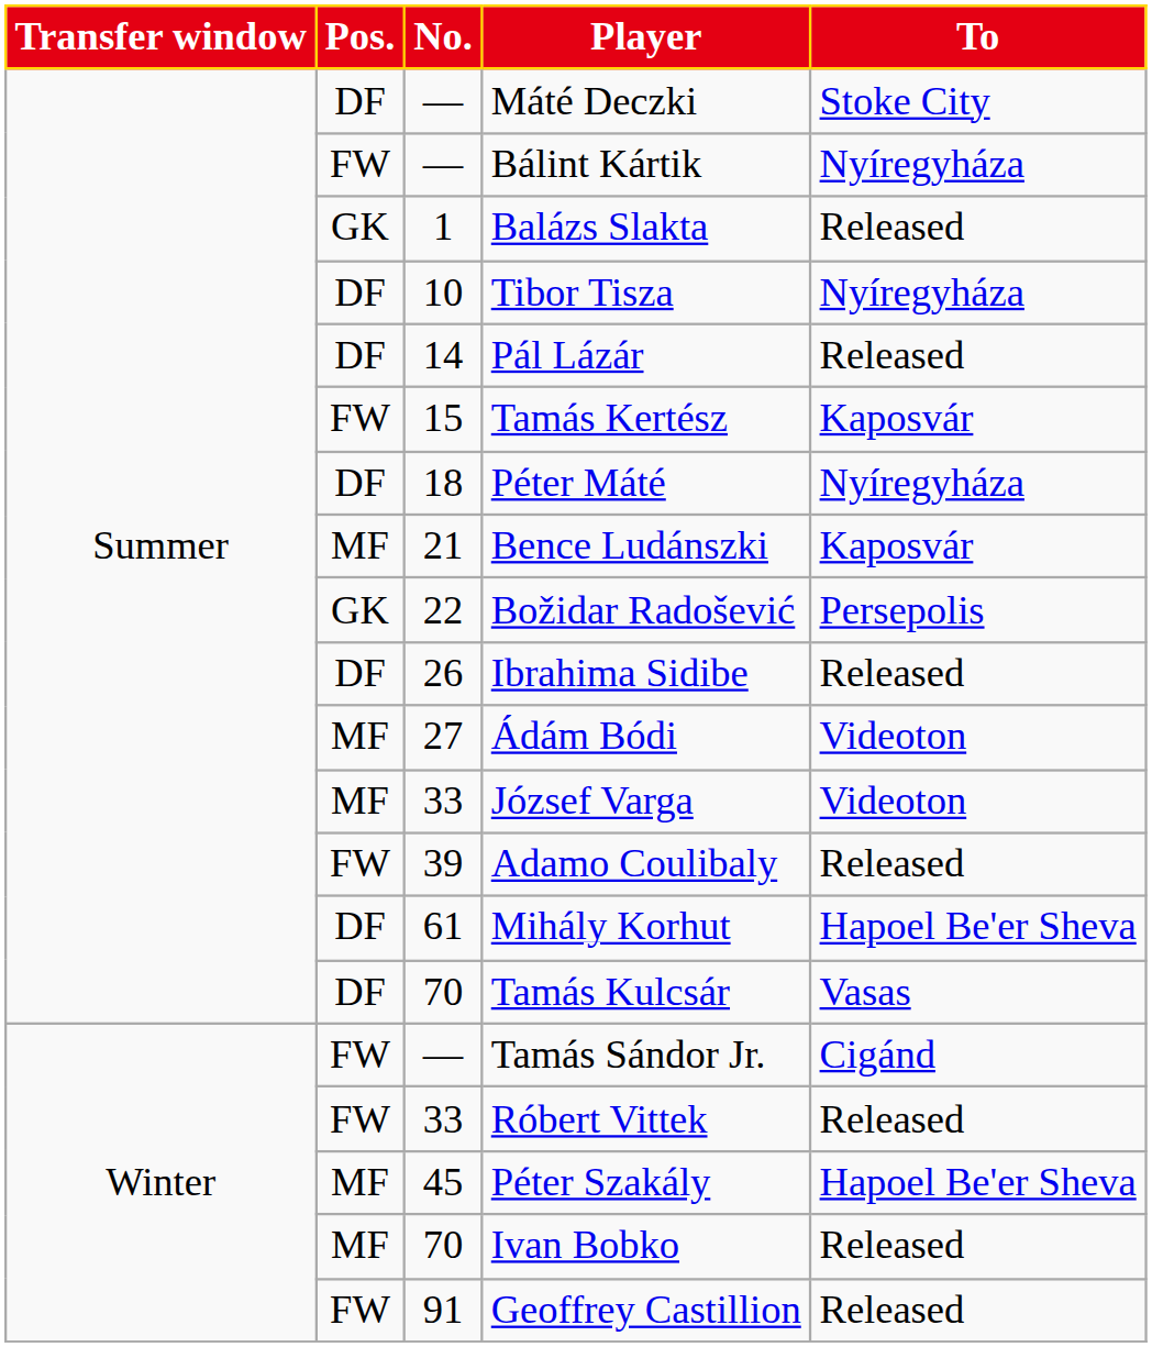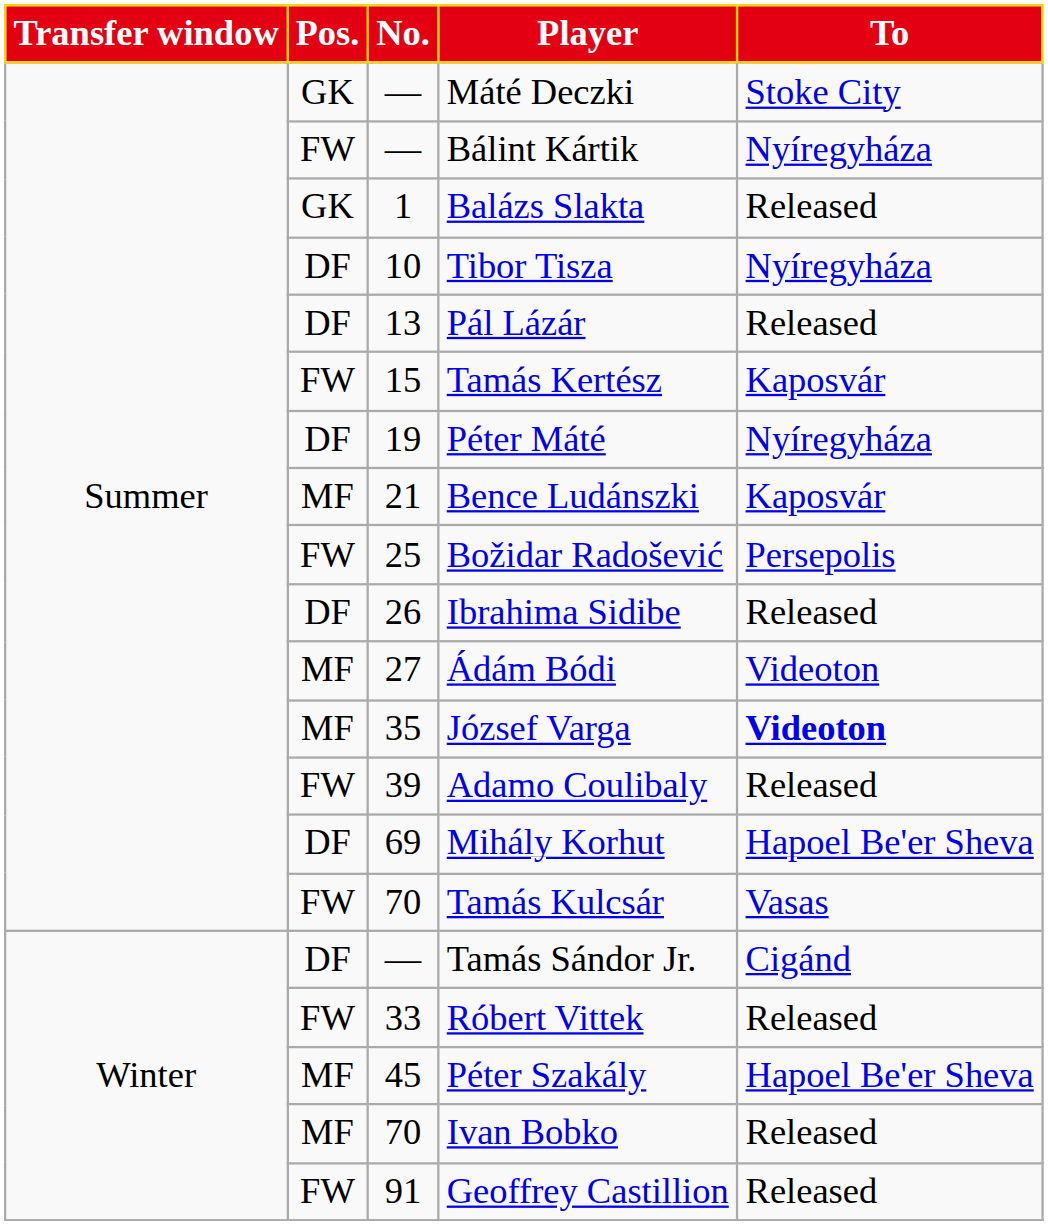 <table class="wikitable plainrowheaders sortable">
 <tr>
 <th style="background-color:#E40013;color:white;border:1px solid gold">Transfer window</th>
 <th style="background-color:#E40013;color:white;border:1px solid gold">Pos.</th>
 <th style="background-color:#E40013;color:white;border:1px solid gold">No.</th>
 <th style="background-color:#E40013;color:white;border:1px solid gold">Player</th>
 <th style="background-color:#E40013;color:white;border:1px solid gold">To</th>
 </tr>
 <tr>
 <td rowspan="15" style="text-align:center;">Summer</td>
-<td style=text-align:center;>DF</td>
+<td style=text-align:center;>GK</td>
 <td style=text-align:center;>—</td>
 <td style=text-align:left;> Máté Deczki</td>
 <td style=text-align:left;> <a href='#'>Stoke City</a></td>
 </tr>
 <tr>
 <td style=text-align:center;>FW</td>
 <td style=text-align:center;>—</td>
 <td style=text-align:left;> Bálint Kártik</td>
 <td style=text-align:left;> <a href='#'>Nyíregyháza</a></td>
 </tr>
 <tr>
 <td style=text-align:center;>GK</td>
 <td style=text-align:center;>1</td>
 <td style=text-align:left;> <a href='#'>Balázs Slakta</a></td>
 <td style=text-align:left;>Released</td>
 </tr>
 <tr>
 <td style=text-align:center;>DF</td>
 <td style=text-align:center;>10</td>
 <td style=text-align:left;> <a href='#'>Tibor Tisza</a></td>
 <td style=text-align:left;> <a href='#'>Nyíregyháza</a></td>
 </tr>
 <tr>
 <td style=text-align:center;>DF</td>
-<td style=text-align:center;>14</td>
+<td style=text-align:center;>13</td>
 <td style=text-align:left;> <a href='#'>Pál Lázár</a></td>
 <td style=text-align:left;>Released</td>
 </tr>
 <tr>
 <td style=text-align:center;>FW</td>
 <td style=text-align:center;>15</td>
 <td style=text-align:left;> <a href='#'>Tamás Kertész</a></td>
 <td style=text-align:left;> <a href='#'>Kaposvár</a></td>
 </tr>
 <tr>
 <td style=text-align:center;>DF</td>
-<td style=text-align:center;>18</td>
+<td style=text-align:center;>19</td>
 <td style=text-align:left;> <a href='#'>Péter Máté</a></td>
 <td style=text-align:left;> <a href='#'>Nyíregyháza</a></td>
 </tr>
 <tr>
 <td style=text-align:center;>MF</td>
 <td style=text-align:center;>21</td>
 <td style=text-align:left;> <a href='#'>Bence Ludánszki</a></td>
 <td style=text-align:left;> <a href='#'>Kaposvár</a></td>
 </tr>
 <tr>
-<td style=text-align:center;>GK</td>
-<td style=text-align:center;>22</td>
+<td style=text-align:center;>FW</td>
+<td style=text-align:center;>25</td>
 <td style=text-align:left;> <a href='#'>Božidar Radošević</a></td>
 <td style=text-align:left;> <a href='#'>Persepolis</a></td>
 </tr>
 <tr>
 <td style=text-align:center;>DF</td>
 <td style=text-align:center;>26</td>
 <td style=text-align:left;> <a href='#'>Ibrahima Sidibe</a></td>
 <td style=text-align:left;>Released</td>
 </tr>
 <tr>
 <td style=text-align:center;>MF</td>
 <td style=text-align:center;>27</td>
 <td style=text-align:left;> <a href='#'>Ádám Bódi</a></td>
 <td style=text-align:left;> <a href='#'>Videoton</a></td>
 </tr>
 <tr>
 <td style=text-align:center;>MF</td>
-<td style=text-align:center;>33</td>
+<td style=text-align:center;>35</td>
 <td style=text-align:left;> <a href='#'>József Varga</a></td>
-<td style=text-align:left;> <a href='#'>Videoton</a></td>
+<td style=text-align:left;><strong> <a href='#'>Videoton</a></strong></td>
 </tr>
 <tr>
 <td style=text-align:center;>FW</td>
 <td style=text-align:center;>39</td>
 <td style=text-align:left;> <a href='#'>Adamo Coulibaly</a></td>
 <td style=text-align:left;>Released</td>
 </tr>
 <tr>
 <td style=text-align:center;>DF</td>
-<td style=text-align:center;>61</td>
+<td style=text-align:center;>69</td>
 <td style=text-align:left;> <a href='#'>Mihály Korhut</a></td>
 <td style=text-align:left;> <a href='#'>Hapoel Be'er Sheva</a></td>
 </tr>
 <tr>
-<td style=text-align:center;>DF</td>
+<td style=text-align:center;>FW</td>
 <td style=text-align:center;>70</td>
 <td style=text-align:left;> <a href='#'>Tamás Kulcsár</a></td>
 <td style=text-align:left;> <a href='#'>Vasas</a></td>
 </tr>
 <tr>
 <td rowspan="5" style="text-align:center;">Winter</td>
-<td style=text-align:center;>FW</td>
+<td style=text-align:center;>DF</td>
 <td style=text-align:center;>—</td>
 <td style=text-align:left;> Tamás Sándor Jr.</td>
 <td style=text-align:left;> <a href='#'>Cigánd</a></td>
 </tr>
 <tr>
 <td style=text-align:center;>FW</td>
 <td style=text-align:center;>33</td>
 <td style=text-align:left;> <a href='#'>Róbert Vittek</a></td>
 <td style=text-align:left;>Released</td>
 </tr>
 <tr>
 <td style=text-align:center;>MF</td>
 <td style=text-align:center;>45</td>
 <td style=text-align:left;> <a href='#'>Péter Szakály</a></td>
 <td style=text-align:left;> <a href='#'>Hapoel Be'er Sheva</a></td>
 </tr>
 <tr>
 <td style=text-align:center;>MF</td>
 <td style=text-align:center;>70</td>
 <td style=text-align:left;> <a href='#'>Ivan Bobko</a></td>
 <td style=text-align:left;>Released</td>
 </tr>
 <tr>
 <td style=text-align:center;>FW</td>
 <td style=text-align:center;>91</td>
 <td style=text-align:left;> <a href='#'>Geoffrey Castillion</a></td>
 <td style=text-align:left;>Released</td>
 </tr>
 <tr>
 </tr>
 </table>
